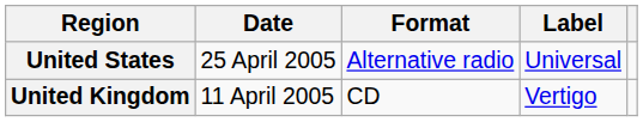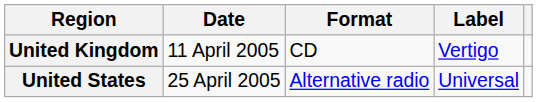 <table class="wikitable plainrowheaders">
 <tr>
 <th scope="col">Region</th>
 <th scope="col">Date</th>
 <th scope="col">Format</th>
 <th scope="col">Label</th>
 <th scope="col"></th>
 </tr>
 <tr>
+<th scope="row">United Kingdom</th>
+<td>11 April 2005</td>
+<td>CD</td>
+<td><a href='#'>Vertigo</a></td>
+<td align="center"></td>
+</tr>
+<tr>
 <th scope="row">United States</th>
 <td>25 April 2005</td>
 <td><a href='#'>Alternative radio</a></td>
 <td><a href='#'>Universal</a></td>
 <td align="center"></td>
 </tr>
-<tr>
-<th scope="row">United Kingdom</th>
-<td>11 April 2005</td>
-<td>CD</td>
-<td><a href='#'>Vertigo</a></td>
-<td align="center"></td>
-</tr>
 </table>
